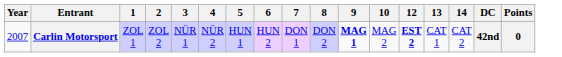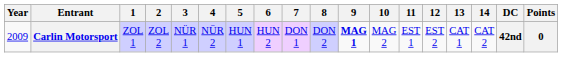 <table class="wikitable" style="text-align:center; font-size:85%">
 <tr>
 <th>Year</th>
 <th>Entrant</th>
 <th>1</th>
 <th>2</th>
 <th>3</th>
 <th>4</th>
 <th>5</th>
 <th>6</th>
 <th>7</th>
 <th>8</th>
 <th>9</th>
 <th>10</th>
+<th>11</th>
 <th>12</th>
 <th>13</th>
 <th>14</th>
 <th>DC</th>
 <th>Points</th>
 </tr>
 <tr>
-<td><a href='#'>2007</a></td>
+<td><a href='#'>2009</a></td>
 <th nowrap><a href='#'>Carlin Motorsport</a></th>
 <td style="background:#cfcfff;"><a href='#'>ZOL<br>1</a><br></td>
 <td style="background:#cfcfff;"><a href='#'>ZOL<br>2</a><br></td>
 <td style="background:#cfcfff;"><a href='#'>NÜR<br>1</a><br></td>
 <td style="background:#cfcfff;"><a href='#'>NÜR<br>2</a><br></td>
 <td style="background:#cfcfff;"><a href='#'>HUN<br>1</a><br></td>
 <td style="background:#efcfff;"><a href='#'>HUN<br>2</a><br></td>
 <td style="background:#efcfff;"><a href='#'>DON<br>1</a><br></td>
 <td style="background:#cfcfff;"><a href='#'>DON<br>2</a><br></td>
 <td style="background:#;"><strong><a href='#'>MAG<br>1</a><br></strong></td>
 <td style="background:#;"><a href='#'>MAG<br>2</a><br></td>
-<td style="background:#;"><strong><a href='#'>EST<br>2</a><br></strong></td>
+<td style="background:#;"><a href='#'>EST<br>1</a><br></td>
+<td style="background:#;"><a href='#'>EST<br>2</a><br></td>
 <td style="background:#;"><a href='#'>CAT<br>1</a><br></td>
 <td style="background:#;"><a href='#'>CAT<br>2</a><br></td>
 <th>42nd</th>
 <th>0</th>
 </tr>
 </table>
